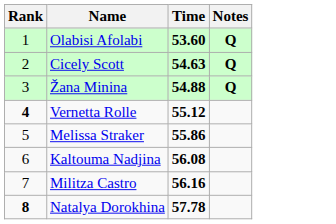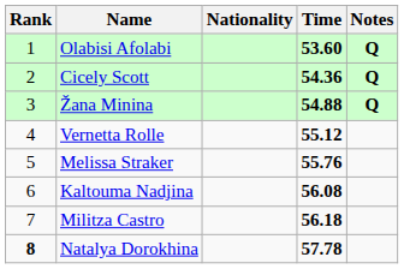 <table class="wikitable sortable" style="text-align:center">
 <tr>
 <th>Rank</th>
 <th>Name</th>
+<th>Nationality</th>
 <th>Time</th>
 <th>Notes</th>
 </tr>
 <tr bgcolor=ccffcc>
 <td>1</td>
 <td align=left><a href='#'>Olabisi Afolabi</a></td>
+<td align=left></td>
 <td><strong>53.60</strong></td>
 <td><strong>Q</strong></td>
 </tr>
 <tr bgcolor=ccffcc>
 <td>2</td>
 <td align=left><a href='#'>Cicely Scott</a></td>
-<td><strong>54.63</strong></td>
+<td align=left></td>
+<td><strong>54.36</strong></td>
 <td><strong>Q</strong></td>
 </tr>
 <tr bgcolor=ccffcc>
 <td>3</td>
 <td align=left><a href='#'>Žana Minina</a></td>
+<td align=left></td>
 <td><strong>54.88</strong></td>
 <td><strong>Q</strong></td>
 </tr>
 <tr>
-<td><strong>4</strong></td>
+<td>4</td>
 <td align=left><a href='#'>Vernetta Rolle</a></td>
+<td align=left></td>
 <td><strong>55.12</strong></td>
 <td></td>
 </tr>
 <tr>
 <td>5</td>
 <td align=left><a href='#'>Melissa Straker</a></td>
-<td><strong>55.86</strong></td>
+<td align=left></td>
+<td><strong>55.76</strong></td>
 <td></td>
 </tr>
 <tr>
 <td>6</td>
 <td align=left><a href='#'>Kaltouma Nadjina</a></td>
+<td align=left></td>
 <td><strong>56.08</strong></td>
 <td></td>
 </tr>
 <tr>
 <td>7</td>
 <td align=left><a href='#'>Militza Castro</a></td>
-<td><strong>56.16</strong></td>
+<td align=left></td>
+<td><strong>56.18</strong></td>
 <td></td>
 </tr>
 <tr>
 <td><strong>8</strong></td>
 <td align=left><a href='#'>Natalya Dorokhina</a></td>
+<td align=left></td>
 <td><strong>57.78</strong></td>
 <td></td>
 </tr>
 </table>
